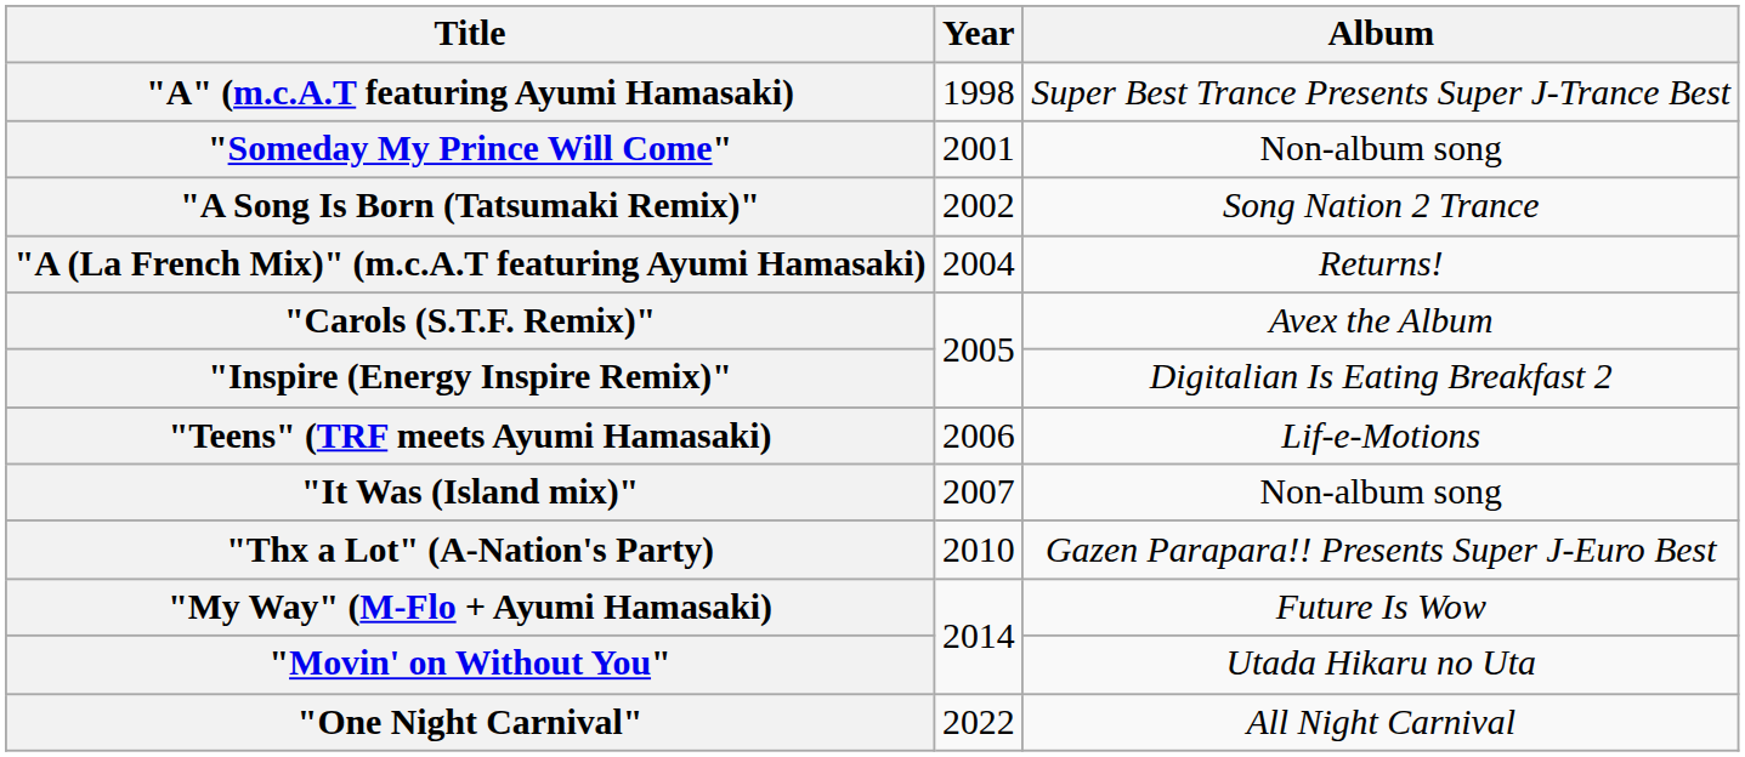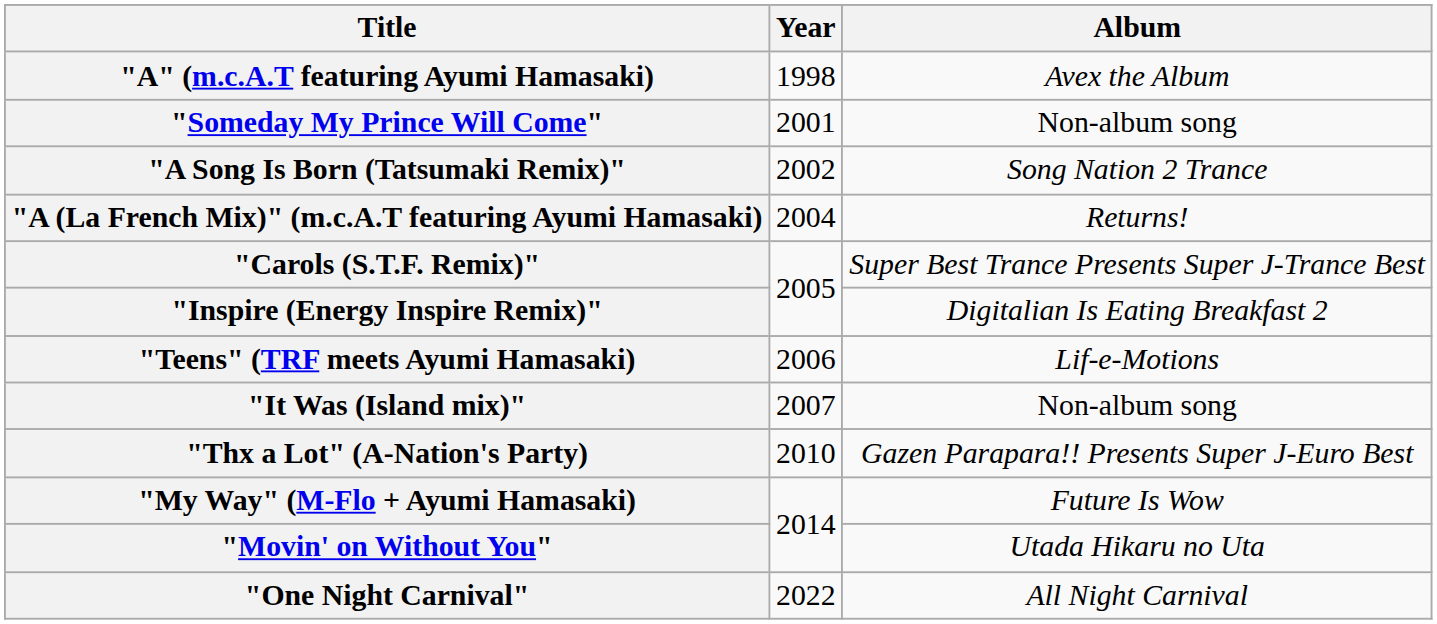 <table class="wikitable plainrowheaders" style="text-align:center;">
 <tr>
 <th scope="col">Title</th>
 <th scope="col">Year</th>
 <th scope="col">Album</th>
 </tr>
 <tr>
 <th scope="row">"A" <span>(<a href='#'>m.c.A.T</a> featuring Ayumi Hamasaki)</span></th>
 <td rowspan="1">1998</td>
-<td rowspan="1"><em>Super Best Trance Presents Super J-Trance Best</em></td>
+<td rowspan="1"><em>Avex the Album</em></td>
 </tr>
 <tr>
 <th scope="row">"<a href='#'>Someday My Prince Will Come</a>"</th>
 <td rowspan="1">2001</td>
 <td rowspan="1">Non-album song</td>
 </tr>
 <tr>
 <th scope="row">"A Song Is Born (Tatsumaki Remix)"</th>
 <td rowspan="1">2002</td>
 <td rowspan="1"><em>Song Nation 2 Trance</em></td>
 </tr>
 <tr>
 <th scope="row">"A (La French Mix)" <span>(m.c.A.T featuring Ayumi Hamasaki)</span></th>
 <td rowspan="1">2004</td>
 <td rowspan="1"><em>Returns!</em></td>
 </tr>
 <tr>
 <th scope="row">"Carols (S.T.F. Remix)"</th>
 <td rowspan="2">2005</td>
-<td rowspan="1"><em>Avex the Album</em></td>
+<td rowspan="1"><em>Super Best Trance Presents Super J-Trance Best</em></td>
 </tr>
 <tr>
 <th scope="row">"Inspire (Energy Inspire Remix)"</th>
 <td rowspan="1"><em>Digitalian Is Eating Breakfast 2</em></td>
 </tr>
 <tr>
 <th scope="row">"Teens" <span>(<a href='#'>TRF</a> meets Ayumi Hamasaki)</span></th>
 <td rowspan="1">2006</td>
 <td rowspan="1"><em>Lif-e-Motions</em></td>
 </tr>
 <tr>
 <th scope="row">"It Was (Island mix)"</th>
 <td rowspan="1">2007</td>
 <td rowspan="1">Non-album song</td>
 </tr>
 <tr>
 <th scope="row">"Thx a Lot" <span>(A-Nation's Party)</span></th>
 <td rowspan="1">2010</td>
 <td rowspan="1"><em>Gazen Parapara!! Presents Super J-Euro Best</em></td>
 </tr>
 <tr>
 <th scope="row">"My Way" <span>(<a href='#'>M-Flo</a> + Ayumi Hamasaki)</span></th>
 <td rowspan="2">2014</td>
 <td rowspan="1"><em>Future Is Wow</em></td>
 </tr>
 <tr>
 <th scope="row">"<a href='#'>Movin' on Without You</a>"</th>
 <td rowspan="1"><em>Utada Hikaru no Uta</em></td>
 </tr>
 <tr>
 <th scope="row">"One Night Carnival"</th>
 <td rowspan="1">2022</td>
 <td rowspan="1"><em>All Night Carnival</em></td>
 </tr>
 </table>
